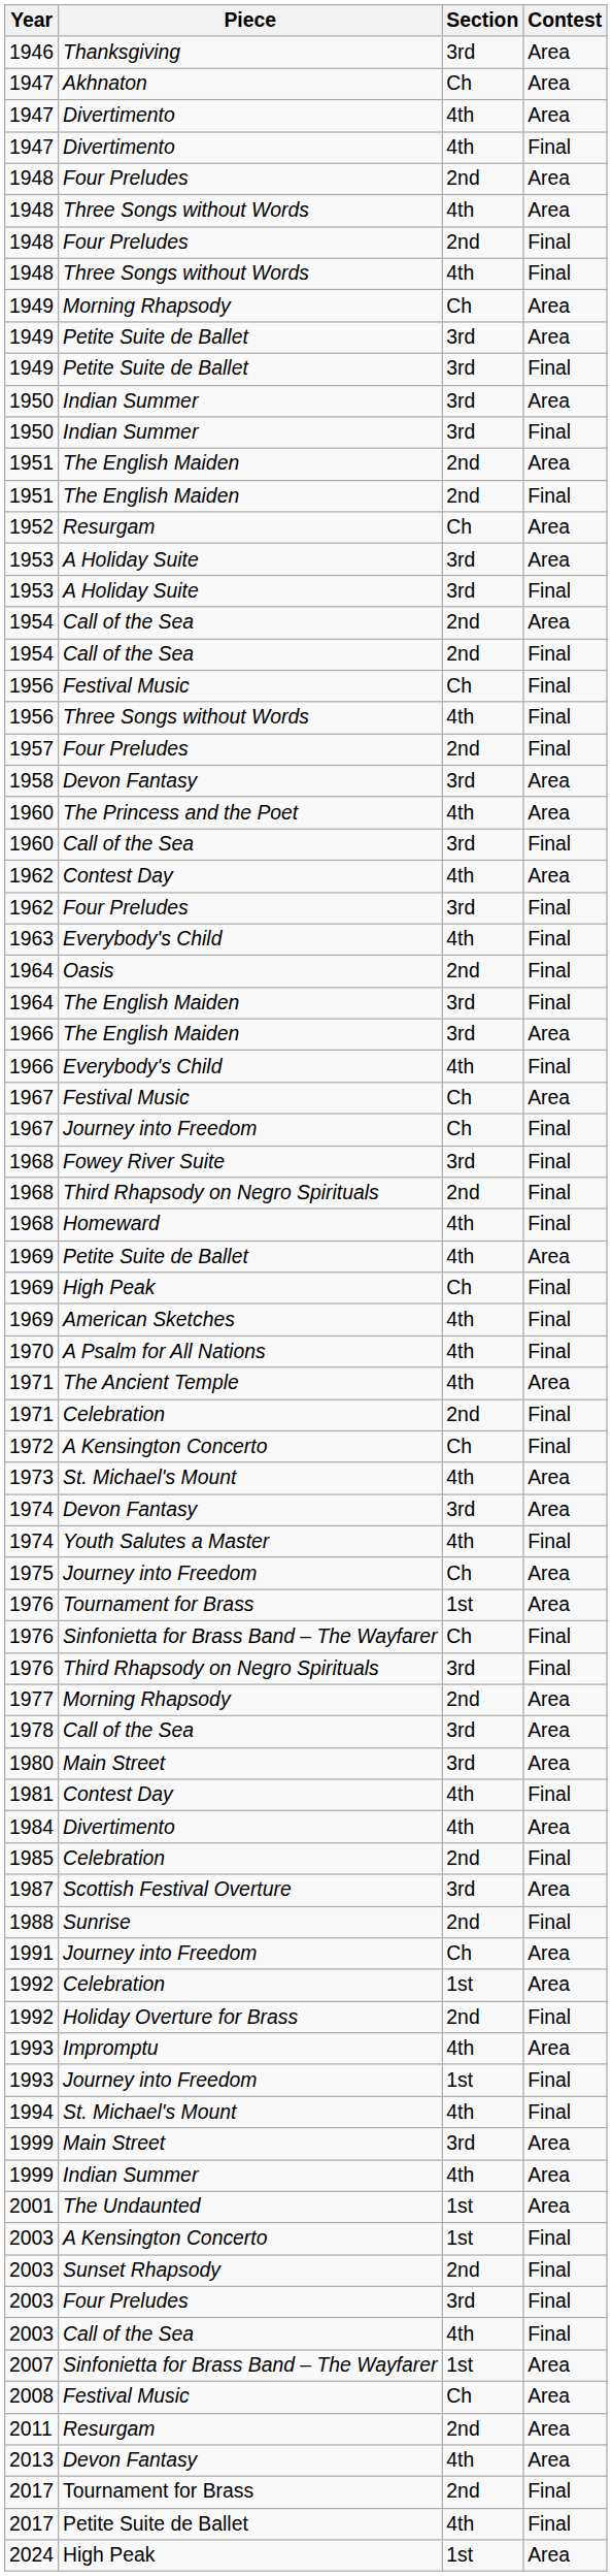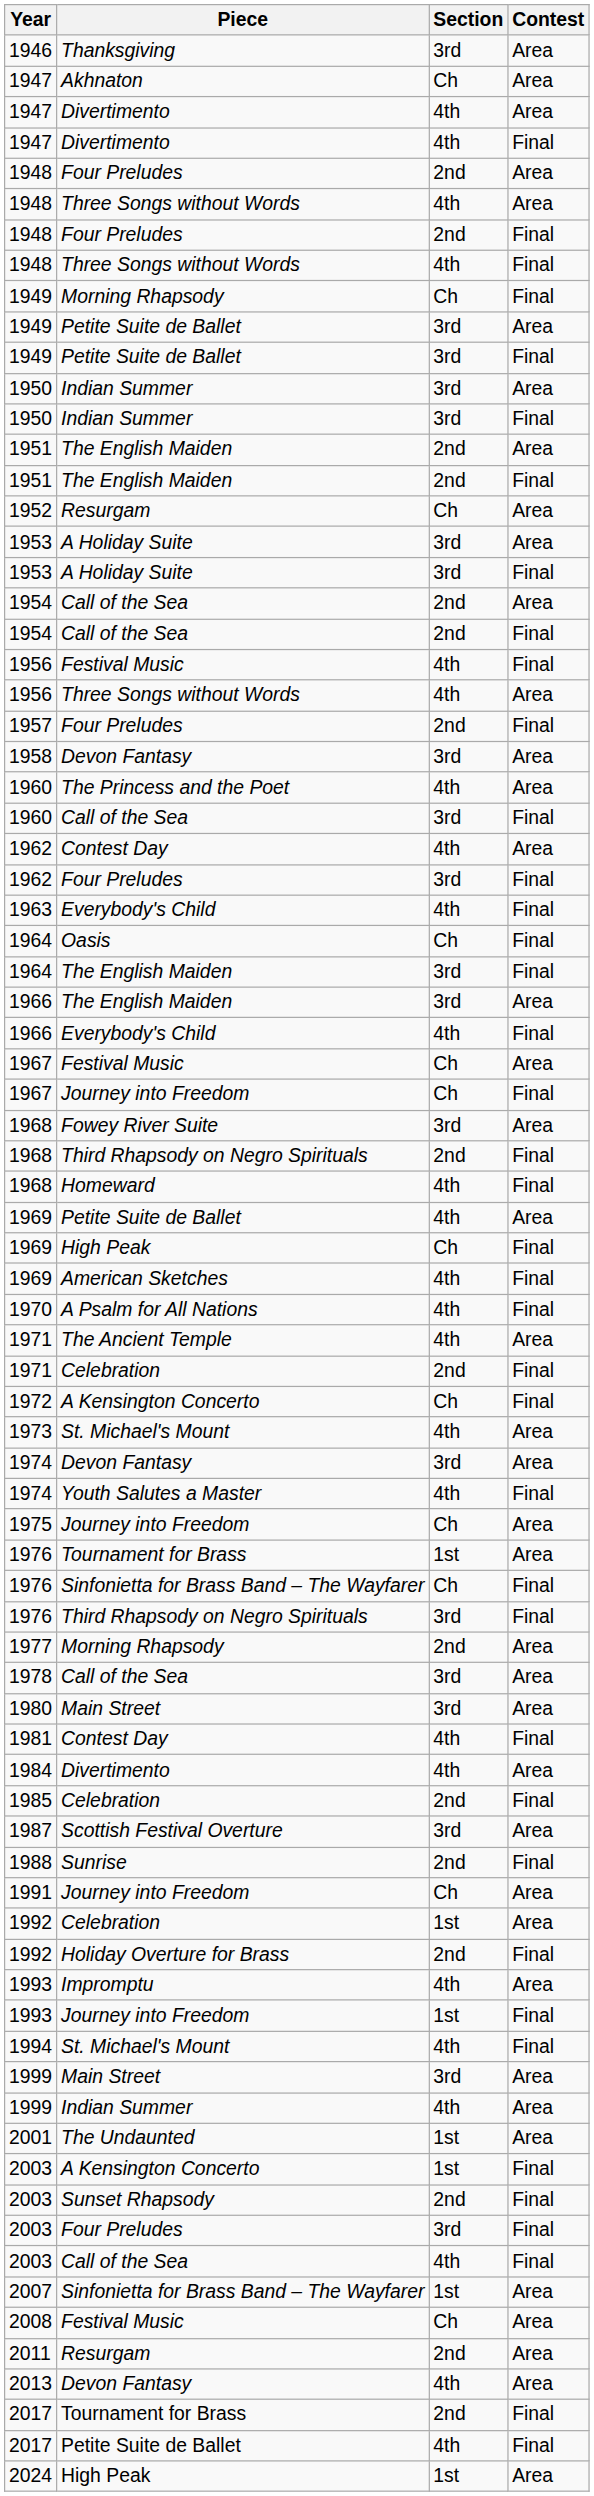 <table class="wikitable">
 <tr>
 <th>Year</th>
 <th>Piece</th>
 <th>Section</th>
 <th>Contest</th>
 </tr>
 <tr>
 <td>1946</td>
 <td><em>Thanksgiving</em></td>
 <td>3rd</td>
 <td>Area</td>
 </tr>
 <tr>
 <td>1947</td>
 <td><em>Akhnaton</em></td>
 <td>Ch</td>
 <td>Area</td>
 </tr>
 <tr>
 <td>1947</td>
 <td><em>Divertimento</em></td>
 <td>4th</td>
 <td>Area</td>
 </tr>
 <tr>
 <td>1947</td>
 <td><em>Divertimento</em></td>
 <td>4th</td>
 <td>Final</td>
 </tr>
 <tr>
 <td>1948</td>
 <td><em>Four Preludes</em></td>
 <td>2nd</td>
 <td>Area</td>
 </tr>
 <tr>
 <td>1948</td>
 <td><em>Three Songs without Words</em></td>
 <td>4th</td>
 <td>Area</td>
 </tr>
 <tr>
 <td>1948</td>
 <td><em>Four Preludes</em></td>
 <td>2nd</td>
 <td>Final</td>
 </tr>
 <tr>
 <td>1948</td>
 <td><em>Three Songs without Words</em></td>
 <td>4th</td>
 <td>Final</td>
 </tr>
 <tr>
 <td>1949</td>
 <td><em>Morning Rhapsody</em></td>
 <td>Ch</td>
-<td>Area</td>
+<td>Final</td>
 </tr>
 <tr>
 <td>1949</td>
 <td><em>Petite Suite de Ballet</em></td>
 <td>3rd</td>
 <td>Area</td>
 </tr>
 <tr>
 <td>1949</td>
 <td><em>Petite Suite de Ballet</em></td>
 <td>3rd</td>
 <td>Final</td>
 </tr>
 <tr>
 <td>1950</td>
 <td><em>Indian Summer</em></td>
 <td>3rd</td>
 <td>Area</td>
 </tr>
 <tr>
 <td>1950</td>
 <td><em>Indian Summer</em></td>
 <td>3rd</td>
 <td>Final</td>
 </tr>
 <tr>
 <td>1951</td>
 <td><em>The English Maiden</em></td>
 <td>2nd</td>
 <td>Area</td>
 </tr>
 <tr>
 <td>1951</td>
 <td><em>The English Maiden</em></td>
 <td>2nd</td>
 <td>Final</td>
 </tr>
 <tr>
 <td>1952</td>
 <td><em>Resurgam</em></td>
 <td>Ch</td>
 <td>Area</td>
 </tr>
 <tr>
 <td>1953</td>
 <td><em>A Holiday Suite</em></td>
 <td>3rd</td>
 <td>Area</td>
 </tr>
 <tr>
 <td>1953</td>
 <td><em>A Holiday Suite</em></td>
 <td>3rd</td>
 <td>Final</td>
 </tr>
 <tr>
 <td>1954</td>
 <td><em>Call of the Sea</em></td>
 <td>2nd</td>
 <td>Area</td>
 </tr>
 <tr>
 <td>1954</td>
 <td><em>Call of the Sea</em></td>
 <td>2nd</td>
 <td>Final</td>
 </tr>
 <tr>
 <td>1956</td>
 <td><em>Festival Music</em></td>
-<td>Ch</td>
+<td>4th</td>
 <td>Final</td>
 </tr>
 <tr>
 <td>1956</td>
 <td><em>Three Songs without Words</em></td>
 <td>4th</td>
-<td>Final</td>
+<td>Area</td>
 </tr>
 <tr>
 <td>1957</td>
 <td><em>Four Preludes</em></td>
 <td>2nd</td>
 <td>Final</td>
 </tr>
 <tr>
 <td>1958</td>
 <td><em>Devon Fantasy</em></td>
 <td>3rd</td>
 <td>Area</td>
 </tr>
 <tr>
 <td>1960</td>
 <td><em>The Princess and the Poet</em></td>
 <td>4th</td>
 <td>Area</td>
 </tr>
 <tr>
 <td>1960</td>
 <td><em>Call of the Sea</em></td>
 <td>3rd</td>
 <td>Final</td>
 </tr>
 <tr>
 <td>1962</td>
 <td><em>Contest Day</em></td>
 <td>4th</td>
 <td>Area</td>
 </tr>
 <tr>
 <td>1962</td>
 <td><em>Four Preludes</em></td>
 <td>3rd</td>
 <td>Final</td>
 </tr>
 <tr>
 <td>1963</td>
 <td><em>Everybody's Child</em></td>
 <td>4th</td>
 <td>Final</td>
 </tr>
 <tr>
 <td>1964</td>
 <td><em>Oasis</em></td>
-<td>2nd</td>
+<td>Ch</td>
 <td>Final</td>
 </tr>
 <tr>
 <td>1964</td>
 <td><em>The English Maiden</em></td>
 <td>3rd</td>
 <td>Final</td>
 </tr>
 <tr>
 <td>1966</td>
 <td><em>The English Maiden</em></td>
 <td>3rd</td>
 <td>Area</td>
 </tr>
 <tr>
 <td>1966</td>
 <td><em>Everybody's Child</em></td>
 <td>4th</td>
 <td>Final</td>
 </tr>
 <tr>
 <td>1967</td>
 <td><em>Festival Music</em></td>
 <td>Ch</td>
 <td>Area</td>
 </tr>
 <tr>
 <td>1967</td>
 <td><em>Journey into Freedom</em></td>
 <td>Ch</td>
 <td>Final</td>
 </tr>
 <tr>
 <td>1968</td>
 <td><em>Fowey River Suite</em></td>
 <td>3rd</td>
-<td>Final</td>
+<td>Area</td>
 </tr>
 <tr>
 <td>1968</td>
 <td><em>Third Rhapsody on Negro Spirituals</em></td>
 <td>2nd</td>
 <td>Final</td>
 </tr>
 <tr>
 <td>1968</td>
 <td><em>Homeward</em></td>
 <td>4th</td>
 <td>Final</td>
 </tr>
 <tr>
 <td>1969</td>
 <td><em>Petite Suite de Ballet</em></td>
 <td>4th</td>
 <td>Area</td>
 </tr>
 <tr>
 <td>1969</td>
 <td><em>High Peak</em></td>
 <td>Ch</td>
 <td>Final</td>
 </tr>
 <tr>
 <td>1969</td>
 <td><em>American Sketches</em></td>
 <td>4th</td>
 <td>Final</td>
 </tr>
 <tr>
 <td>1970</td>
 <td><em>A Psalm for All Nations</em></td>
 <td>4th</td>
 <td>Final</td>
 </tr>
 <tr>
 <td>1971</td>
 <td><em>The Ancient Temple</em></td>
 <td>4th</td>
 <td>Area</td>
 </tr>
 <tr>
 <td>1971</td>
 <td><em>Celebration</em></td>
 <td>2nd</td>
 <td>Final</td>
 </tr>
 <tr>
 <td>1972</td>
 <td><em>A Kensington Concerto</em></td>
 <td>Ch</td>
 <td>Final</td>
 </tr>
 <tr>
 <td>1973</td>
 <td><em>St. Michael's Mount</em></td>
 <td>4th</td>
 <td>Area</td>
 </tr>
 <tr>
 <td>1974</td>
 <td><em>Devon Fantasy</em></td>
 <td>3rd</td>
 <td>Area</td>
 </tr>
 <tr>
 <td>1974</td>
 <td><em>Youth Salutes a Master</em></td>
 <td>4th</td>
 <td>Final</td>
 </tr>
 <tr>
 <td>1975</td>
 <td><em>Journey into Freedom</em></td>
 <td>Ch</td>
 <td>Area</td>
 </tr>
 <tr>
 <td>1976</td>
 <td><em>Tournament for Brass</em></td>
 <td>1st</td>
 <td>Area</td>
 </tr>
 <tr>
 <td>1976</td>
 <td><em>Sinfonietta for Brass Band – The Wayfarer</em></td>
 <td>Ch</td>
 <td>Final</td>
 </tr>
 <tr>
 <td>1976</td>
 <td><em>Third Rhapsody on Negro Spirituals</em></td>
 <td>3rd</td>
 <td>Final</td>
 </tr>
 <tr>
 <td>1977</td>
 <td><em>Morning Rhapsody</em></td>
 <td>2nd</td>
 <td>Area</td>
 </tr>
 <tr>
 <td>1978</td>
 <td><em>Call of the Sea</em></td>
 <td>3rd</td>
 <td>Area</td>
 </tr>
 <tr>
 <td>1980</td>
 <td><em>Main Street</em></td>
 <td>3rd</td>
 <td>Area</td>
 </tr>
 <tr>
 <td>1981</td>
 <td><em>Contest Day</em></td>
 <td>4th</td>
 <td>Final</td>
 </tr>
 <tr>
 <td>1984</td>
 <td><em>Divertimento</em></td>
 <td>4th</td>
 <td>Area</td>
 </tr>
 <tr>
 <td>1985</td>
 <td><em>Celebration</em></td>
 <td>2nd</td>
 <td>Final</td>
 </tr>
 <tr>
 <td>1987</td>
 <td><em>Scottish Festival Overture</em></td>
 <td>3rd</td>
 <td>Area</td>
 </tr>
 <tr>
 <td>1988</td>
 <td><em>Sunrise</em></td>
 <td>2nd</td>
 <td>Final</td>
 </tr>
 <tr>
 <td>1991</td>
 <td><em>Journey into Freedom</em></td>
 <td>Ch</td>
 <td>Area</td>
 </tr>
 <tr>
 <td>1992</td>
 <td><em>Celebration</em></td>
 <td>1st</td>
 <td>Area</td>
 </tr>
 <tr>
 <td>1992</td>
 <td><em>Holiday Overture for Brass</em></td>
 <td>2nd</td>
 <td>Final</td>
 </tr>
 <tr>
 <td>1993</td>
 <td><em>Impromptu</em></td>
 <td>4th</td>
 <td>Area</td>
 </tr>
 <tr>
 <td>1993</td>
 <td><em>Journey into Freedom</em></td>
 <td>1st</td>
 <td>Final</td>
 </tr>
 <tr>
 <td>1994</td>
 <td><em>St. Michael's Mount</em></td>
 <td>4th</td>
 <td>Final</td>
 </tr>
 <tr>
 <td>1999</td>
 <td><em>Main Street</em></td>
 <td>3rd</td>
 <td>Area</td>
 </tr>
 <tr>
 <td>1999</td>
 <td><em>Indian Summer</em></td>
 <td>4th</td>
 <td>Area</td>
 </tr>
 <tr>
 <td>2001</td>
 <td><em>The Undaunted</em></td>
 <td>1st</td>
 <td>Area</td>
 </tr>
 <tr>
 <td>2003</td>
 <td><em>A Kensington Concerto</em></td>
 <td>1st</td>
 <td>Final</td>
 </tr>
 <tr>
 <td>2003</td>
 <td><em>Sunset Rhapsody</em></td>
 <td>2nd</td>
 <td>Final</td>
 </tr>
 <tr>
 <td>2003</td>
 <td><em>Four Preludes</em></td>
 <td>3rd</td>
 <td>Final</td>
 </tr>
 <tr>
 <td>2003</td>
 <td><em>Call of the Sea</em></td>
 <td>4th</td>
 <td>Final</td>
 </tr>
 <tr>
 <td>2007</td>
 <td><em>Sinfonietta for Brass Band – The Wayfarer</em></td>
 <td>1st</td>
 <td>Area</td>
 </tr>
 <tr ○>
 <td>2008</td>
 <td><em>Festival Music</em></td>
 <td>Ch</td>
 <td>Area</td>
 </tr>
 <tr>
 <td>2011</td>
 <td><em>Resurgam</em></td>
 <td>2nd</td>
 <td>Area</td>
 </tr>
 <tr>
 <td>2013</td>
 <td><em>Devon Fantasy</em></td>
 <td>4th</td>
 <td>Area</td>
 </tr>
 <tr>
 <td>2017</td>
 <td>Tournament for Brass</td>
 <td>2nd</td>
 <td>Final</td>
 </tr>
 <tr>
 <td>2017</td>
 <td>Petite Suite de Ballet</td>
 <td>4th</td>
 <td>Final</td>
 </tr>
 <tr>
 <td>2024</td>
 <td>High Peak</td>
 <td>1st</td>
 <td>Area</td>
 </tr>
 </table>
